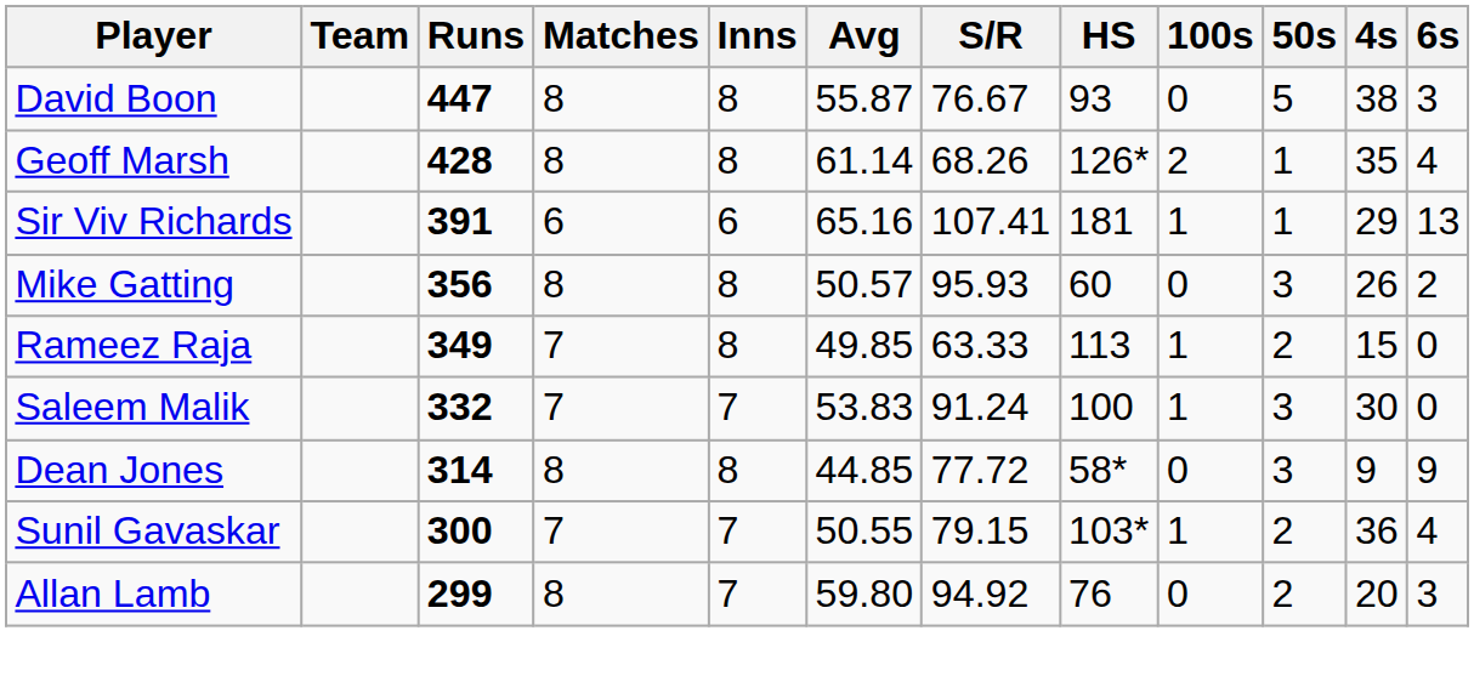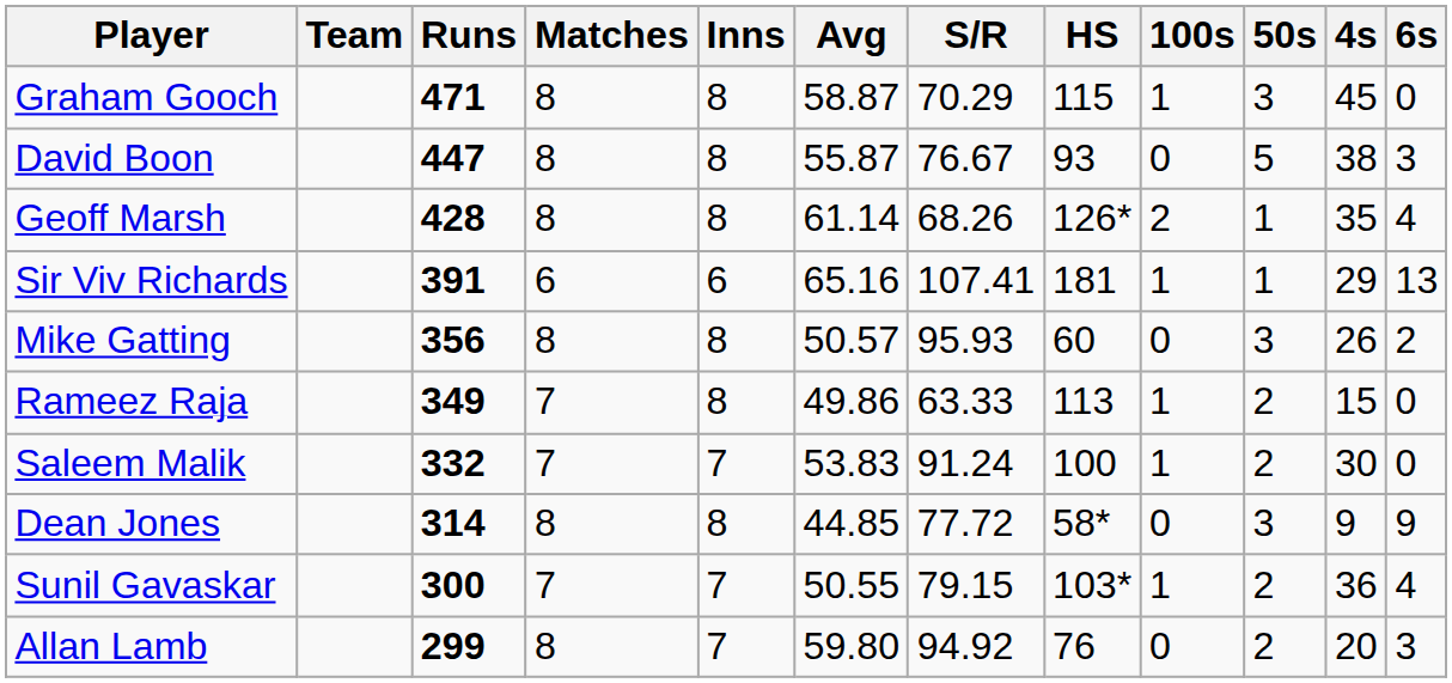 <table class="wikitable sortable">
 <tr>
 <th>Player</th>
 <th>Team</th>
 <th>Runs</th>
 <th>Matches</th>
 <th>Inns</th>
 <th>Avg</th>
 <th>S/R</th>
 <th>HS</th>
 <th>100s</th>
 <th>50s</th>
 <th>4s</th>
 <th>6s</th>
+</tr>
+<tr>
+<td><a href='#'>Graham Gooch</a></td>
+<td></td>
+<td><strong>471</strong></td>
+<td>8</td>
+<td>8</td>
+<td>58.87</td>
+<td>70.29</td>
+<td>115</td>
+<td>1</td>
+<td>3</td>
+<td>45</td>
+<td>0</td>
 </tr>
 <tr>
 <td><a href='#'>David Boon</a></td>
 <td></td>
 <td><strong>447</strong></td>
 <td>8</td>
 <td>8</td>
 <td>55.87</td>
 <td>76.67</td>
 <td>93</td>
 <td>0</td>
 <td>5</td>
 <td>38</td>
 <td>3</td>
 </tr>
 <tr>
 <td><a href='#'>Geoff Marsh</a></td>
 <td></td>
 <td><strong>428</strong></td>
 <td>8</td>
 <td>8</td>
 <td>61.14</td>
 <td>68.26</td>
 <td>126*</td>
 <td>2</td>
 <td>1</td>
 <td>35</td>
 <td>4</td>
 </tr>
 <tr>
 <td><a href='#'>Sir Viv Richards</a></td>
 <td></td>
 <td><strong>391</strong></td>
 <td>6</td>
 <td>6</td>
 <td>65.16</td>
 <td>107.41</td>
 <td>181</td>
 <td>1</td>
 <td>1</td>
 <td>29</td>
 <td>13</td>
 </tr>
 <tr>
 <td><a href='#'>Mike Gatting</a></td>
 <td></td>
 <td><strong>356</strong></td>
 <td>8</td>
 <td>8</td>
 <td>50.57</td>
 <td>95.93</td>
 <td>60</td>
 <td>0</td>
 <td>3</td>
 <td>26</td>
 <td>2</td>
 </tr>
 <tr>
 <td><a href='#'>Rameez Raja</a></td>
 <td></td>
 <td><strong>349</strong></td>
 <td>7</td>
 <td>8</td>
-<td>49.85</td>
+<td>49.86</td>
 <td>63.33</td>
 <td>113</td>
 <td>1</td>
 <td>2</td>
 <td>15</td>
 <td>0</td>
 </tr>
 <tr>
 <td><a href='#'>Saleem Malik</a></td>
 <td></td>
 <td><strong>332</strong></td>
 <td>7</td>
 <td>7</td>
 <td>53.83</td>
 <td>91.24</td>
 <td>100</td>
 <td>1</td>
-<td>3</td>
+<td>2</td>
 <td>30</td>
 <td>0</td>
 </tr>
 <tr>
 <td><a href='#'>Dean Jones</a></td>
 <td></td>
 <td><strong>314</strong></td>
 <td>8</td>
 <td>8</td>
 <td>44.85</td>
 <td>77.72</td>
 <td>58*</td>
 <td>0</td>
 <td>3</td>
 <td>9</td>
 <td>9</td>
 </tr>
 <tr>
 <td><a href='#'>Sunil Gavaskar</a></td>
 <td></td>
 <td><strong>300</strong></td>
 <td>7</td>
 <td>7</td>
 <td>50.55</td>
 <td>79.15</td>
 <td>103*</td>
 <td>1</td>
 <td>2</td>
 <td>36</td>
 <td>4</td>
 </tr>
 <tr>
 <td><a href='#'>Allan Lamb</a></td>
 <td></td>
 <td><strong>299</strong></td>
 <td>8</td>
 <td>7</td>
 <td>59.80</td>
 <td>94.92</td>
 <td>76</td>
 <td>0</td>
 <td>2</td>
 <td>20</td>
 <td>3</td>
 </tr>
 </table>
